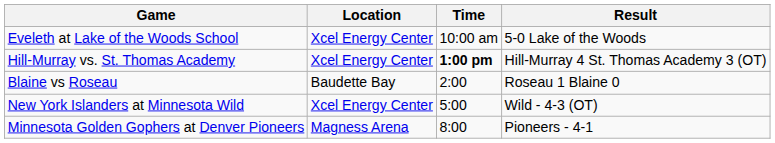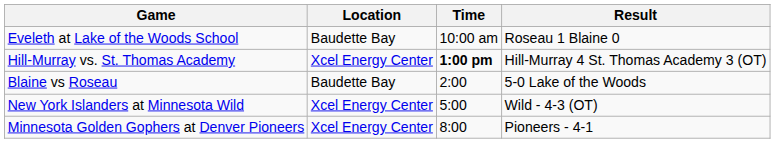 <table class="wikitable">
 <tr>
 <th>Game</th>
 <th>Location</th>
 <th>Time</th>
 <th>Result</th>
 </tr>
 <tr>
 <td><a href='#'>Eveleth</a> at <a href='#'>Lake of the Woods School</a></td>
-<td><a href='#'>Xcel Energy Center</a></td>
+<td>Baudette Bay</td>
 <td>10:00 am</td>
-<td>5-0 Lake of the Woods</td>
+<td>Roseau 1  Blaine 0</td>
 </tr>
 <tr>
 <td><a href='#'>Hill-Murray</a> vs. <a href='#'>St. Thomas Academy</a></td>
 <td><a href='#'>Xcel Energy Center</a></td>
 <td><strong>1:00 pm</strong></td>
 <td>Hill-Murray 4  St. Thomas Academy 3 (OT)</td>
 </tr>
 <tr>
 <td><a href='#'>Blaine</a> vs <a href='#'>Roseau</a></td>
 <td>Baudette Bay</td>
 <td>2:00</td>
-<td>Roseau 1  Blaine 0</td>
+<td>5-0 Lake of the Woods</td>
 </tr>
 <tr>
 <td><a href='#'>New York Islanders</a> at <a href='#'>Minnesota Wild</a></td>
 <td><a href='#'>Xcel Energy Center</a></td>
 <td>5:00</td>
 <td>Wild - 4-3 (OT)</td>
 </tr>
 <tr>
 <td><a href='#'>Minnesota Golden Gophers</a> at <a href='#'>Denver Pioneers</a></td>
-<td><a href='#'>Magness Arena</a></td>
+<td><a href='#'>Xcel Energy Center</a></td>
 <td>8:00</td>
 <td>Pioneers - 4-1</td>
 </tr>
 </table>
